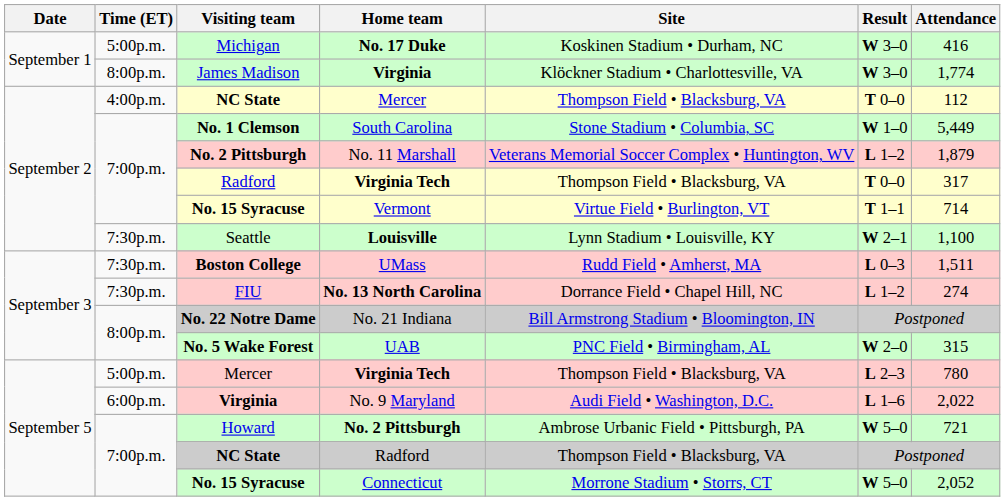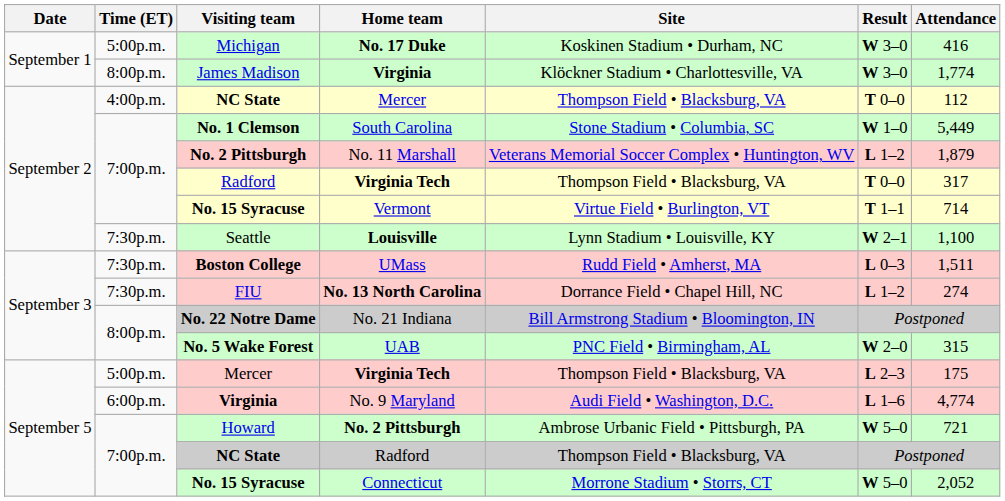 <table class="wikitable" style="font-size:95%; text-align: center;">
 <tr>
 <th>Date</th>
 <th>Time (ET)</th>
 <th>Visiting team</th>
 <th>Home team</th>
 <th>Site</th>
 <th>Result</th>
 <th>Attendance</th>
 </tr>
 <tr>
 <td rowspan=2>September 1</td>
 <td>5:00p.m.</td>
 <td style="background:#cfc;"><a href='#'>Michigan</a></td>
 <td style="background:#cfc;"><strong>No. 17 Duke</strong></td>
 <td style="background:#cfc;">Koskinen Stadium • Durham, NC</td>
 <td style="background:#cfc;"><strong>W</strong> 3–0</td>
 <td style="background:#cfc;">416</td>
 </tr>
 <tr>
 <td>8:00p.m.</td>
 <td style="background:#cfc;"><a href='#'>James Madison</a></td>
 <td style="background:#cfc;"><strong>Virginia</strong></td>
 <td style="background:#cfc;">Klöckner Stadium • Charlottesville, VA</td>
 <td style="background:#cfc;"><strong>W</strong> 3–0</td>
 <td style="background:#cfc;">1,774</td>
 </tr>
 <tr>
 <td rowspan=6>September 2</td>
 <td>4:00p.m.</td>
 <td style="background:#ffc;"><strong>NC State</strong></td>
 <td style="background:#ffc;"><a href='#'>Mercer</a></td>
 <td style="background:#ffc;"><a href='#'>Thompson Field</a> • <a href='#'>Blacksburg, VA</a></td>
 <td style="background:#ffc;"><strong>T</strong> 0–0</td>
 <td style="background:#ffc;">112</td>
 </tr>
 <tr>
 <td rowspan=4>7:00p.m.</td>
 <td style="background:#cfc;"><strong>No. 1 Clemson</strong></td>
 <td style="background:#cfc;"><a href='#'>South Carolina</a></td>
 <td style="background:#cfc;"><a href='#'>Stone Stadium</a> • <a href='#'>Columbia, SC</a></td>
 <td style="background:#cfc;"><strong>W</strong> 1–0</td>
 <td style="background:#cfc;">5,449</td>
 </tr>
 <tr>
 <td style="background:#fcc;"><strong>No. 2 Pittsburgh</strong></td>
 <td style="background:#fcc;">No. 11 <a href='#'>Marshall</a></td>
 <td style="background:#fcc;"><a href='#'>Veterans Memorial Soccer Complex</a> • <a href='#'>Huntington, WV</a></td>
 <td style="background:#fcc;"><strong>L</strong> 1–2</td>
 <td style="background:#fcc;">1,879</td>
 </tr>
 <tr>
 <td style="background:#ffc;"><a href='#'>Radford</a></td>
 <td style="background:#ffc;"><strong>Virginia Tech</strong></td>
 <td style="background:#ffc;">Thompson Field • Blacksburg, VA</td>
 <td style="background:#ffc;"><strong>T</strong> 0–0</td>
 <td style="background:#ffc;">317</td>
 </tr>
 <tr>
 <td style="background:#ffc;"><strong>No. 15 Syracuse</strong></td>
 <td style="background:#ffc;"><a href='#'>Vermont</a></td>
 <td style="background:#ffc;"><a href='#'>Virtue Field</a> • <a href='#'>Burlington, VT</a></td>
 <td style="background:#ffc;"><strong>T</strong> 1–1</td>
 <td style="background:#ffc;">714</td>
 </tr>
 <tr>
 <td>7:30p.m.</td>
 <td style="background:#cfc;">Seattle</td>
 <td style="background:#cfc;"><strong>Louisville</strong></td>
 <td style="background:#cfc;">Lynn Stadium • Louisville, KY</td>
 <td style="background:#cfc;"><strong>W</strong> 2–1</td>
 <td style="background:#cfc;">1,100</td>
 </tr>
 <tr>
 <td rowspan=4>September 3</td>
 <td>7:30p.m.</td>
 <td style="background:#fcc;"><strong>Boston College</strong></td>
 <td style="background:#fcc;"><a href='#'>UMass</a></td>
 <td style="background:#fcc;"><a href='#'>Rudd Field</a> • <a href='#'>Amherst, MA</a></td>
 <td style="background:#fcc;"><strong>L</strong> 0–3</td>
 <td style="background:#fcc;">1,511</td>
 </tr>
 <tr>
 <td>7:30p.m.</td>
 <td style="background:#fcc;"><a href='#'>FIU</a></td>
 <td style="background:#fcc;"><strong>No. 13 North Carolina</strong></td>
 <td style="background:#fcc;">Dorrance Field • Chapel Hill, NC</td>
 <td style="background:#fcc;"><strong>L</strong> 1–2</td>
 <td style="background:#fcc;">274</td>
 </tr>
 <tr>
 <td rowspan=2>8:00p.m.</td>
 <td style="background:#ccc;"><strong>No. 22 Notre Dame</strong></td>
 <td style="background:#ccc;">No. 21 Indiana</td>
 <td style="background:#ccc;"><a href='#'>Bill Armstrong Stadium</a> • <a href='#'>Bloomington, IN</a></td>
 <td style="background:#ccc;" colspan=2><em>Postponed</em></td>
 </tr>
 <tr>
 <td style="background:#cfc;"><strong>No. 5 Wake Forest</strong></td>
 <td style="background:#cfc;"><a href='#'>UAB</a></td>
 <td style="background:#cfc;"><a href='#'>PNC Field</a> • <a href='#'>Birmingham, AL</a></td>
 <td style="background:#cfc;"><strong>W</strong> 2–0</td>
 <td style="background:#cfc;">315</td>
 </tr>
 <tr>
 <td rowspan=5>September 5</td>
 <td>5:00p.m.</td>
 <td style="background:#fcc;">Mercer</td>
 <td style="background:#fcc;"><strong>Virginia Tech</strong></td>
 <td style="background:#fcc;">Thompson Field • Blacksburg, VA</td>
 <td style="background:#fcc;"><strong>L</strong> 2–3</td>
-<td style="background:#fcc;">780</td>
+<td style="background:#fcc;">175</td>
 </tr>
 <tr>
 <td>6:00p.m.</td>
 <td style="background:#fcc;"><strong>Virginia</strong></td>
 <td style="background:#fcc;">No. 9 <a href='#'>Maryland</a></td>
 <td style="background:#fcc;"><a href='#'>Audi Field</a> • <a href='#'>Washington, D.C.</a></td>
 <td style="background:#fcc;"><strong>L</strong> 1–6</td>
-<td style="background:#fcc;">2,022</td>
+<td style="background:#fcc;">4,774</td>
 </tr>
 <tr>
 <td rowspan=3>7:00p.m.</td>
 <td style="background:#cfc;"><a href='#'>Howard</a></td>
 <td style="background:#cfc;"><strong>No. 2 Pittsburgh</strong></td>
 <td style="background:#cfc;">Ambrose Urbanic Field • Pittsburgh, PA</td>
 <td style="background:#cfc;"><strong>W</strong> 5–0</td>
 <td style="background:#cfc;">721</td>
 </tr>
 <tr>
 <td style="background:#ccc;"><strong>NC State</strong></td>
 <td style="background:#ccc;">Radford</td>
 <td style="background:#ccc;">Thompson Field • Blacksburg, VA</td>
 <td style="background:#ccc;" colspan=2><em>Postponed</em></td>
 </tr>
 <tr>
 <td style="background:#cfc;"><strong>No. 15 Syracuse</strong></td>
 <td style="background:#cfc;"><a href='#'>Connecticut</a></td>
 <td style="background:#cfc;"><a href='#'>Morrone Stadium</a> • <a href='#'>Storrs, CT</a></td>
 <td style="background:#cfc;"><strong>W</strong> 5–0</td>
 <td style="background:#cfc;">2,052</td>
 </tr>
 </table>
